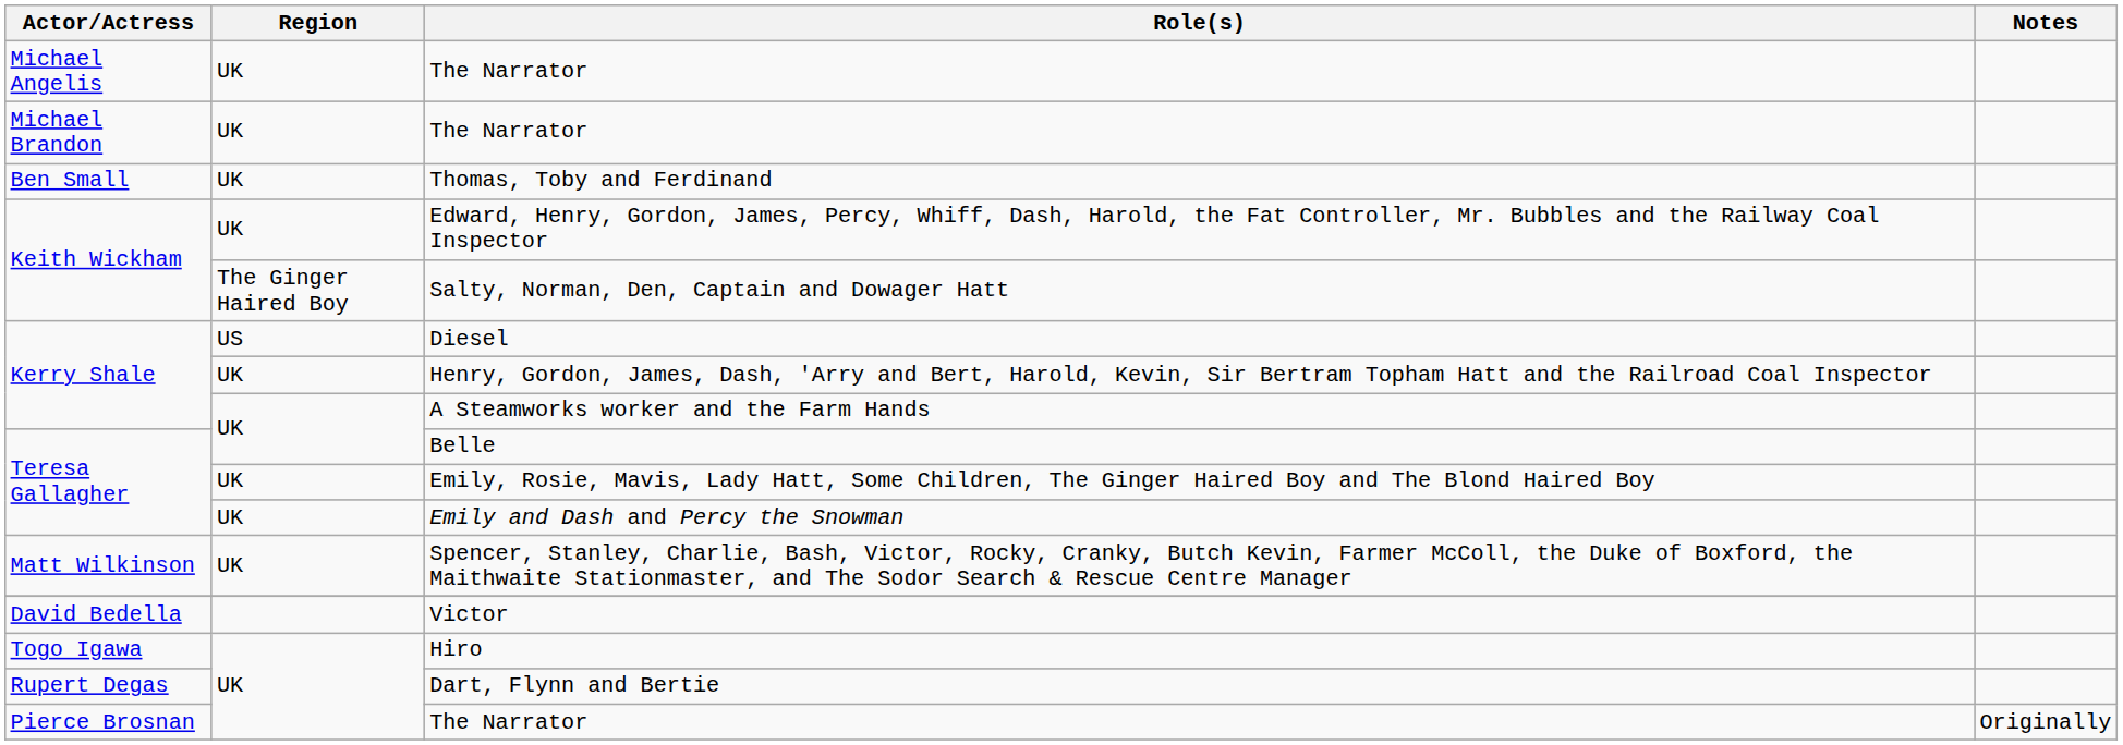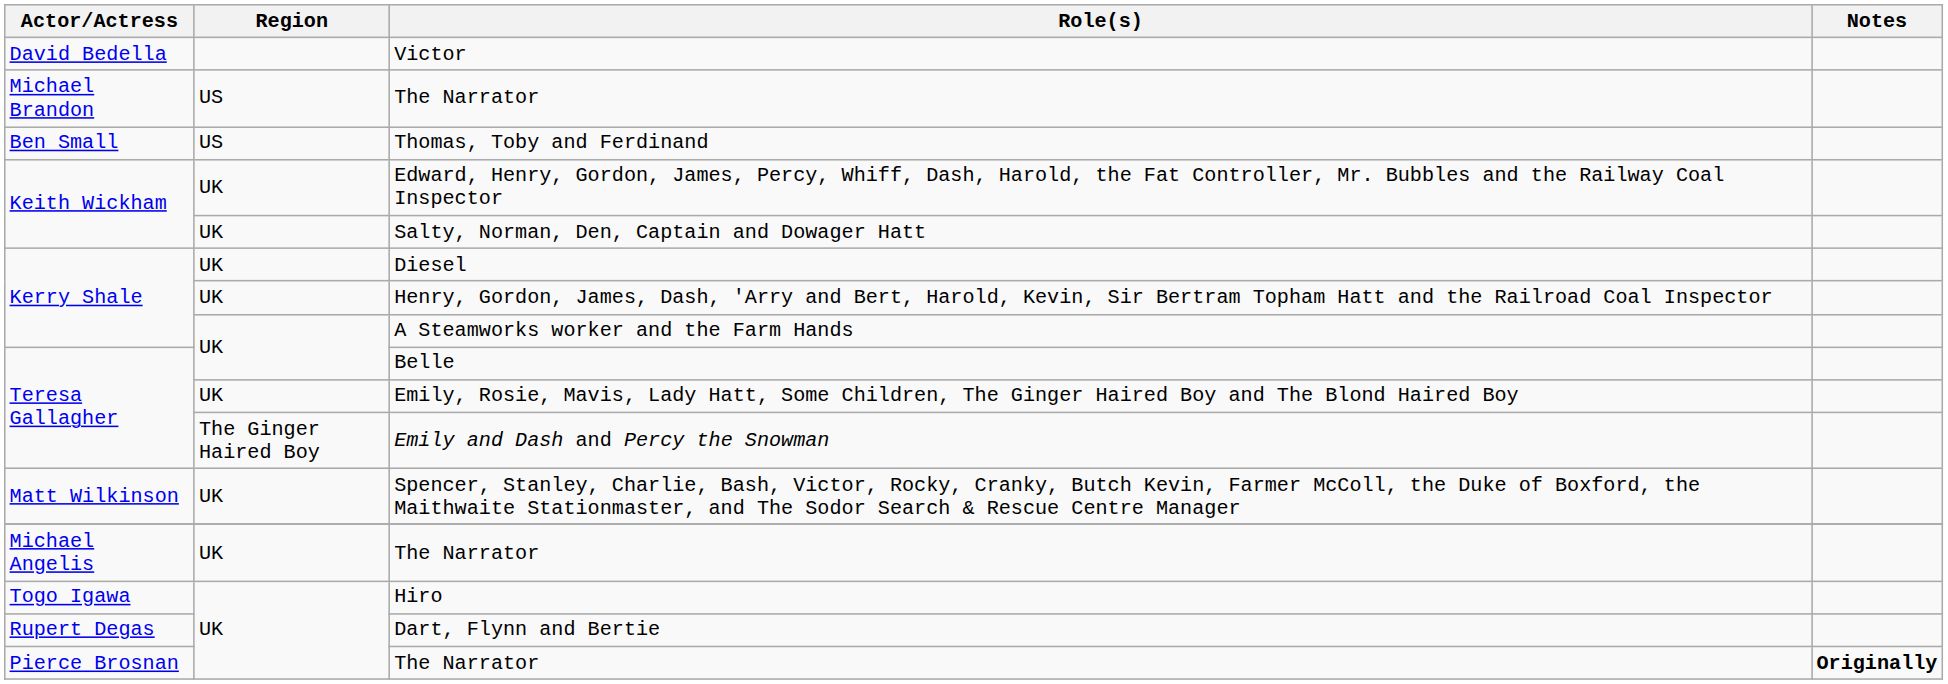 <table class="wikitable">
 <tr>
 <th>Actor/Actress</th>
 <th>Region</th>
 <th>Role(s)</th>
 <th>Notes</th>
 </tr>
 <tr>
-<td><a href='#'>Michael Angelis</a></td>
-<td>UK</td>
-<td>The Narrator</td>
+<td><a href='#'>David Bedella</a></td>
+<td></td>
+<td>Victor</td>
 <td></td>
 </tr>
 <tr>
 <td><a href='#'>Michael Brandon</a></td>
-<td>UK</td>
+<td>US</td>
 <td>The Narrator</td>
 <td></td>
 </tr>
 <tr>
 <td><a href='#'>Ben Small</a></td>
-<td>UK</td>
+<td>US</td>
 <td>Thomas, Toby and Ferdinand</td>
 <td></td>
 </tr>
 <tr>
 <td rowspan = "2"><a href='#'>Keith Wickham</a></td>
 <td>UK</td>
 <td>Edward, Henry, Gordon, James, Percy, Whiff, Dash, Harold, the Fat Controller, Mr. Bubbles and the Railway Coal Inspector</td>
 <td></td>
 </tr>
 <tr>
-<td>The Ginger Haired Boy</td>
+<td>UK</td>
 <td>Salty, Norman, Den, Captain and Dowager Hatt</td>
 <td></td>
 </tr>
 <tr>
 <td rowspan = "3"><a href='#'>Kerry Shale</a></td>
-<td>US</td>
+<td>UK</td>
 <td>Diesel</td>
 <td></td>
 </tr>
 <tr>
 <td>UK</td>
 <td>Henry, Gordon, James, Dash, 'Arry and Bert, Harold, Kevin, Sir Bertram Topham Hatt and the Railroad Coal Inspector</td>
 <td></td>
 </tr>
 <tr>
 <td rowspan = "2">UK</td>
 <td>A Steamworks worker and the Farm Hands</td>
 <td></td>
 </tr>
 <tr>
 <td rowspan = "3"><a href='#'>Teresa Gallagher</a></td>
 <td>Belle</td>
 <td></td>
 </tr>
 <tr>
 <td>UK</td>
 <td>Emily, Rosie, Mavis, Lady Hatt, Some Children, The Ginger Haired Boy and The Blond Haired Boy</td>
 <td></td>
 </tr>
 <tr>
-<td>UK</td>
+<td>The Ginger Haired Boy</td>
 <td><em>Emily and Dash</em> and <em>Percy the Snowman</em></td>
 </tr>
 <tr>
 <td><a href='#'>Matt Wilkinson</a></td>
 <td>UK</td>
 <td>Spencer, Stanley, Charlie, Bash, Victor, Rocky, Cranky, Butch Kevin, Farmer McColl, the Duke of Boxford, the Maithwaite Stationmaster, and The Sodor Search & Rescue Centre Manager</td>
 <td></td>
 </tr>
 <tr>
 </tr>
 <tr>
-<td><a href='#'>David Bedella</a></td>
-<td></td>
-<td>Victor</td>
+<td><a href='#'>Michael Angelis</a></td>
+<td>UK</td>
+<td>The Narrator</td>
 <td></td>
 </tr>
 <tr>
 <td><a href='#'>Togo Igawa</a></td>
 <td rowspan = "3">UK</td>
 <td>Hiro</td>
 <td></td>
 </tr>
 <tr>
 <td><a href='#'>Rupert Degas</a></td>
 <td>Dart, Flynn and Bertie</td>
 <td></td>
 </tr>
 <tr>
 <td><a href='#'>Pierce Brosnan</a></td>
 <td>The Narrator</td>
-<td>Originally</td>
+<td><strong>Originally</strong></td>
 </tr>
 </table>
